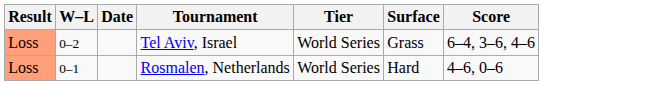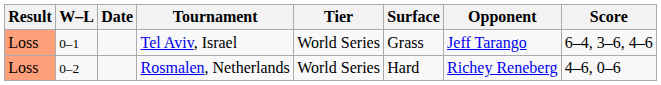 <table class="sortable wikitable">
 <tr>
 <th>Result</th>
 <th class="unsortable">W–L</th>
 <th>Date</th>
 <th>Tournament</th>
 <th>Tier</th>
 <th>Surface</th>
+<th>Opponent</th>
 <th class="unsortable">Score</th>
+</tr>
+<tr>
+<td style="background:#ffa07a;">Loss</td>
+<td><small>0–1</small></td>
+<td><a href='#'></a></td>
+<td><a href='#'>Tel Aviv</a>, Israel</td>
+<td>World Series</td>
+<td>Grass</td>
+<td> <a href='#'>Jeff Tarango</a></td>
+<td>6–4, 3–6, 4–6</td>
 </tr>
 <tr>
 <td style="background:#ffa07a;">Loss</td>
 <td><small>0–2</small></td>
 <td><a href='#'></a></td>
-<td><a href='#'>Tel Aviv</a>, Israel</td>
-<td>World Series</td>
-<td>Grass</td>
-<td>6–4, 3–6, 4–6</td>
-</tr>
-<tr>
-<td style="background:#ffa07a;">Loss</td>
-<td><small>0–1</small></td>
-<td><a href='#'></a></td>
 <td><a href='#'>Rosmalen</a>, Netherlands</td>
 <td>World Series</td>
 <td>Hard</td>
+<td> <a href='#'>Richey Reneberg</a></td>
 <td>4–6, 0–6</td>
 </tr>
 </table>
